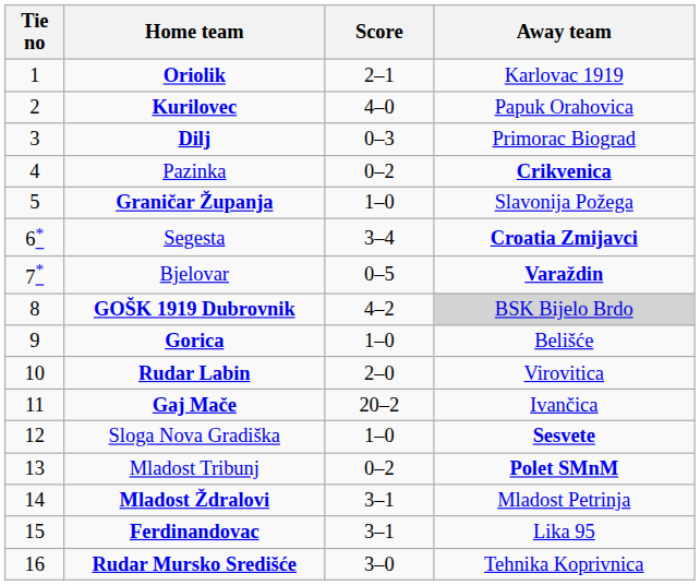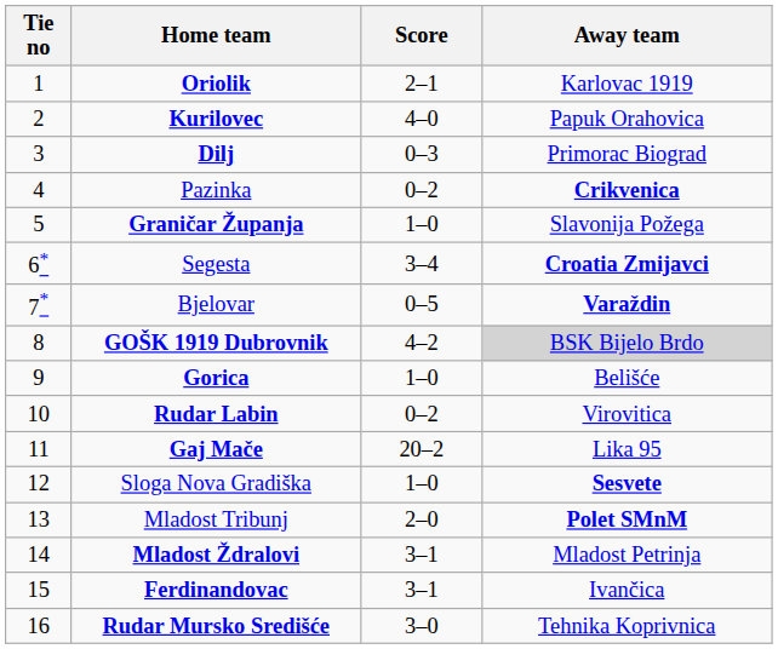 <table class="wikitable" style="text-align: center">
 <tr>
 <th width=40>Tie no</th>
 <th width=200>Home team</th>
 <th width=80>Score</th>
 <th width=200>Away team</th>
 </tr>
 <tr>
 <td>1</td>
 <td><strong><a href='#'>Oriolik</a></strong></td>
 <td>2–1</td>
 <td><a href='#'>Karlovac 1919</a></td>
 </tr>
 <tr>
 <td>2</td>
 <td><strong><a href='#'>Kurilovec</a></strong></td>
 <td>4–0</td>
 <td><a href='#'>Papuk Orahovica</a></td>
 </tr>
 <tr>
 <td>3</td>
 <td><strong><a href='#'>Dilj</a></strong></td>
 <td>0–3</td>
 <td><a href='#'>Primorac Biograd</a></td>
 </tr>
 <tr>
 <td>4</td>
 <td><a href='#'>Pazinka</a></td>
 <td>0–2</td>
 <td><strong><a href='#'>Crikvenica</a></strong></td>
 </tr>
 <tr>
 <td>5</td>
 <td><strong><a href='#'>Graničar Županja</a></strong></td>
 <td>1–0</td>
 <td><a href='#'>Slavonija Požega</a></td>
 </tr>
 <tr>
 <td>6<a href='#'><sup>*</sup></a></td>
 <td><a href='#'>Segesta</a></td>
 <td>3–4</td>
 <td><strong><a href='#'>Croatia Zmijavci</a></strong></td>
 </tr>
 <tr>
 <td>7<a href='#'><sup>*</sup></a></td>
 <td><a href='#'>Bjelovar</a></td>
 <td>0–5</td>
 <td><strong><a href='#'>Varaždin</a></strong></td>
 </tr>
 <tr>
 <td>8</td>
 <td><strong><a href='#'>GOŠK 1919 Dubrovnik</a></strong></td>
 <td>4–2</td>
 <td style="background: lightgrey;"><a href='#'>BSK Bijelo Brdo</a></td>
 </tr>
 <tr>
 <td>9</td>
 <td><strong><a href='#'>Gorica</a></strong></td>
 <td>1–0</td>
 <td><a href='#'>Belišće</a></td>
 </tr>
 <tr>
 <td>10</td>
 <td><strong><a href='#'>Rudar Labin</a></strong></td>
-<td>2–0 </td>
+<td>0–2</td>
 <td><a href='#'>Virovitica</a></td>
 </tr>
 <tr>
 <td>11</td>
 <td><strong><a href='#'>Gaj Mače</a></strong></td>
 <td>20–2</td>
-<td><a href='#'>Ivančica</a></td>
+<td><a href='#'>Lika 95</a></td>
 </tr>
 <tr>
 <td>12</td>
 <td><a href='#'>Sloga Nova Gradiška</a></td>
 <td>1–0</td>
 <td><strong><a href='#'>Sesvete</a></strong></td>
 </tr>
 <tr>
 <td>13</td>
 <td><a href='#'>Mladost Tribunj</a></td>
-<td>0–2</td>
+<td>2–0 </td>
 <td><strong><a href='#'>Polet SMnM</a></strong></td>
 </tr>
 <tr>
 <td>14</td>
 <td><strong><a href='#'>Mladost Ždralovi</a></strong></td>
 <td>3–1</td>
 <td><a href='#'>Mladost Petrinja</a></td>
 </tr>
 <tr>
 <td>15</td>
 <td><strong><a href='#'>Ferdinandovac</a></strong></td>
 <td>3–1</td>
-<td><a href='#'>Lika 95</a></td>
+<td><a href='#'>Ivančica</a></td>
 </tr>
 <tr>
 <td>16</td>
 <td><strong><a href='#'>Rudar Mursko Središće</a></strong></td>
 <td>3–0</td>
 <td><a href='#'>Tehnika Koprivnica</a></td>
 </tr>
 </table>
